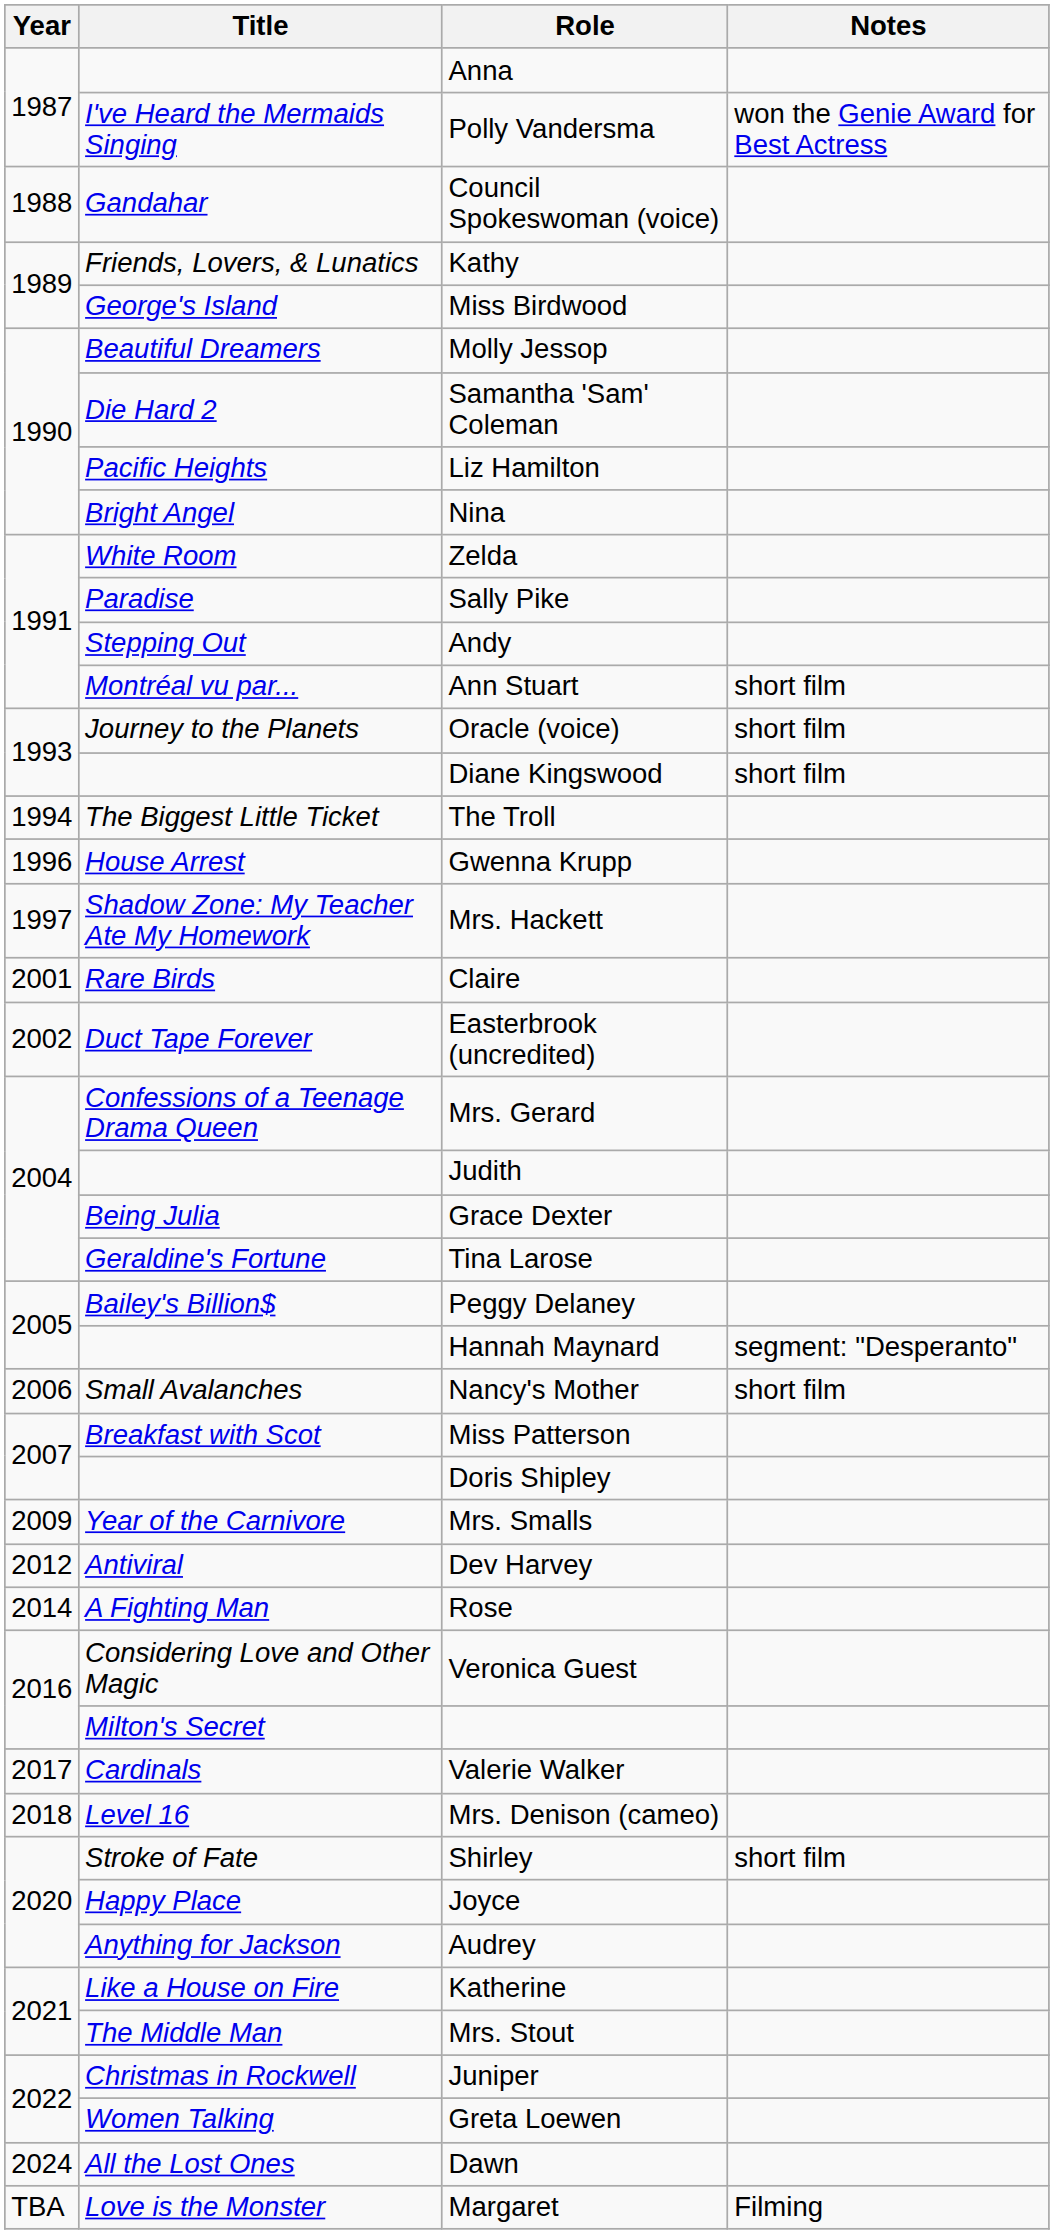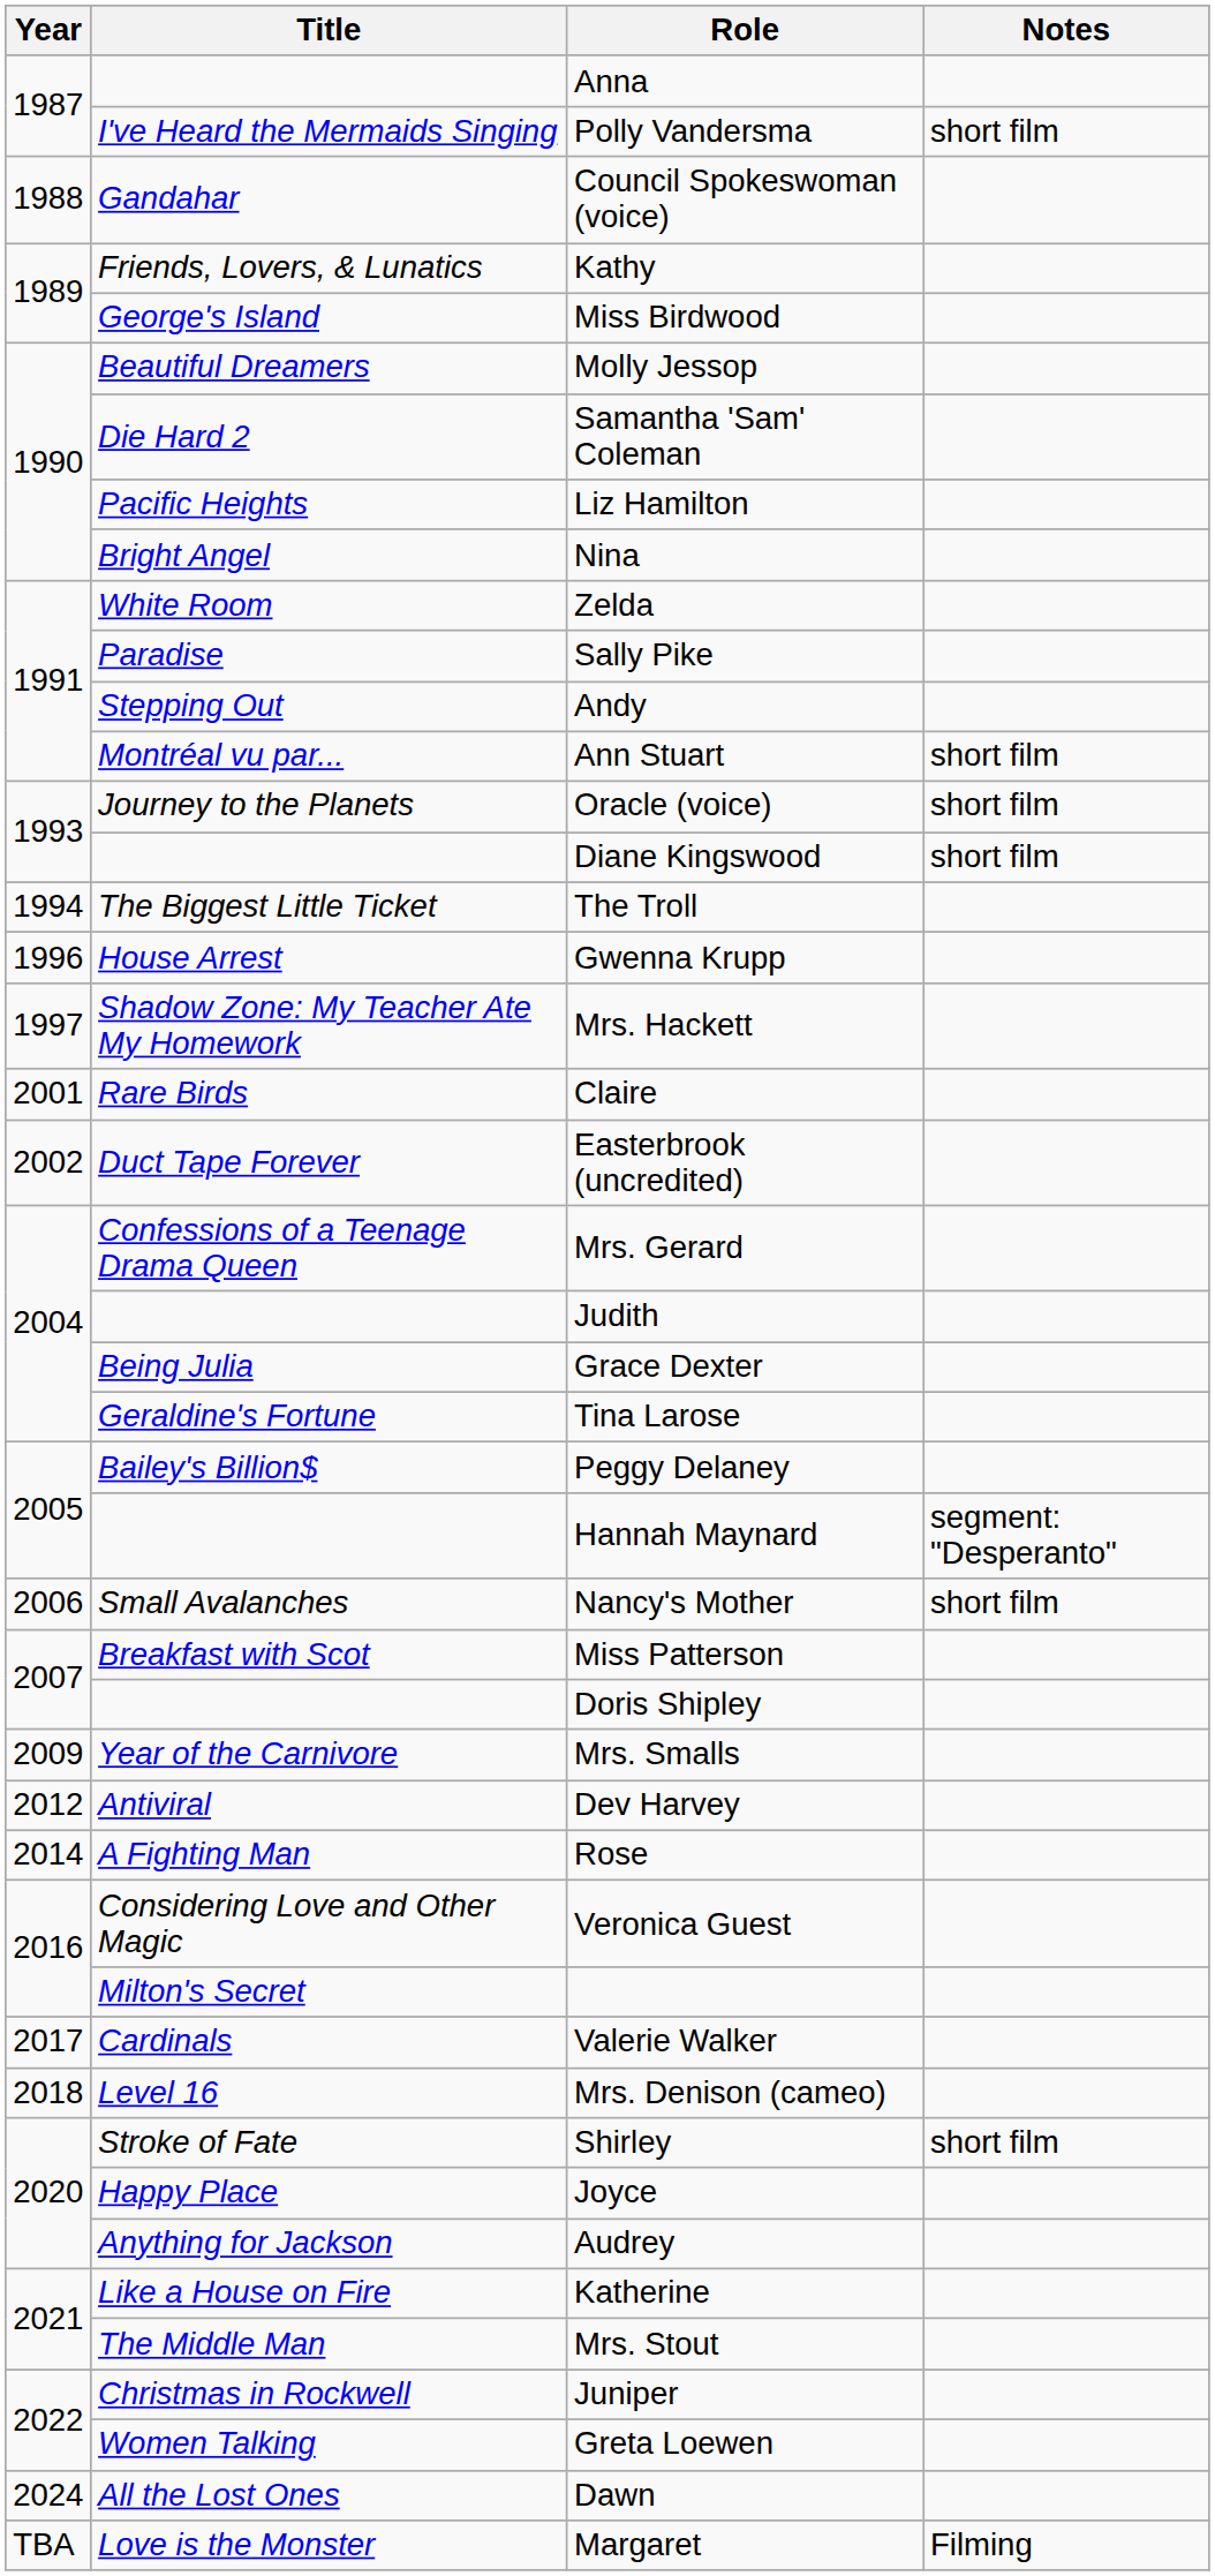 <table class="wikitable sortable">
 <tr>
 <th>Year</th>
 <th>Title</th>
 <th>Role</th>
 <th class="unsortable">Notes</th>
 </tr>
 <tr>
 <td rowspan="2">1987</td>
 <td><em></em></td>
 <td>Anna</td>
 <td></td>
 </tr>
 <tr>
 <td><em><a href='#'>I've Heard the Mermaids Singing</a></em></td>
 <td>Polly Vandersma</td>
-<td>won the <a href='#'>Genie Award</a> for <a href='#'>Best Actress</a></td>
+<td>short film</td>
 </tr>
 <tr>
 <td>1988</td>
 <td><em><a href='#'>Gandahar</a></em></td>
 <td>Council Spokeswoman (voice)</td>
 <td></td>
 </tr>
 <tr>
 <td rowspan="2">1989</td>
 <td><em>Friends, Lovers, & Lunatics</em></td>
 <td>Kathy</td>
 <td></td>
 </tr>
 <tr>
 <td><em><a href='#'>George's Island</a></em></td>
 <td>Miss Birdwood</td>
 <td></td>
 </tr>
 <tr>
 <td rowspan="4">1990</td>
 <td><em><a href='#'>Beautiful Dreamers</a></em></td>
 <td>Molly Jessop</td>
 <td></td>
 </tr>
 <tr>
 <td><em><a href='#'>Die Hard 2</a></em></td>
 <td>Samantha 'Sam' Coleman</td>
 <td></td>
 </tr>
 <tr>
 <td><em><a href='#'>Pacific Heights</a></em></td>
 <td>Liz Hamilton</td>
 <td></td>
 </tr>
 <tr>
 <td><em><a href='#'>Bright Angel</a></em></td>
 <td>Nina</td>
 <td></td>
 </tr>
 <tr>
 <td rowspan="4">1991</td>
 <td><em><a href='#'>White Room</a></em></td>
 <td>Zelda</td>
 <td></td>
 </tr>
 <tr>
 <td><em><a href='#'>Paradise</a></em></td>
 <td>Sally Pike</td>
 <td></td>
 </tr>
 <tr>
 <td><em><a href='#'>Stepping Out</a></em></td>
 <td>Andy</td>
 <td></td>
 </tr>
 <tr>
 <td><em><a href='#'>Montréal vu par...</a></em></td>
 <td>Ann Stuart</td>
 <td>short film</td>
 </tr>
 <tr>
 <td rowspan="2">1993</td>
 <td><em>Journey to the Planets</em></td>
 <td>Oracle (voice)</td>
 <td>short film</td>
 </tr>
 <tr>
 <td><em></em></td>
 <td>Diane Kingswood</td>
 <td>short film</td>
 </tr>
 <tr>
 <td>1994</td>
 <td data-sort-value="Biggest Little Ticket, The"><em>The Biggest Little Ticket</em></td>
 <td>The Troll</td>
 <td></td>
 </tr>
 <tr>
 <td>1996</td>
 <td><em><a href='#'>House Arrest</a></em></td>
 <td>Gwenna Krupp</td>
 <td></td>
 </tr>
 <tr>
 <td>1997</td>
 <td><em><a href='#'>Shadow Zone: My Teacher Ate My Homework</a></em></td>
 <td>Mrs. Hackett</td>
 <td></td>
 </tr>
 <tr>
 <td>2001</td>
 <td><em><a href='#'>Rare Birds</a></em></td>
 <td>Claire</td>
 <td></td>
 </tr>
 <tr>
 <td>2002</td>
 <td><em><a href='#'>Duct Tape Forever</a></em></td>
 <td>Easterbrook (uncredited)</td>
 <td></td>
 </tr>
 <tr>
 <td rowspan="4">2004</td>
 <td><em><a href='#'>Confessions of a Teenage Drama Queen</a></em></td>
 <td>Mrs. Gerard</td>
 <td></td>
 </tr>
 <tr>
 <td><em></em></td>
 <td>Judith</td>
 <td></td>
 </tr>
 <tr>
 <td><em><a href='#'>Being Julia</a></em></td>
 <td>Grace Dexter</td>
 <td></td>
 </tr>
 <tr>
 <td><em><a href='#'>Geraldine's Fortune</a></em></td>
 <td>Tina Larose</td>
 <td></td>
 </tr>
 <tr>
 <td rowspan="2">2005</td>
 <td><em><a href='#'>Bailey's Billion$</a></em></td>
 <td>Peggy Delaney</td>
 <td></td>
 </tr>
 <tr>
 <td><em></em></td>
 <td>Hannah Maynard</td>
 <td>segment: "Desperanto"</td>
 </tr>
 <tr>
 <td>2006</td>
 <td><em>Small Avalanches</em></td>
 <td>Nancy's Mother</td>
 <td>short film</td>
 </tr>
 <tr>
 <td rowspan="2">2007</td>
 <td><em><a href='#'>Breakfast with Scot</a></em></td>
 <td>Miss Patterson</td>
 <td></td>
 </tr>
 <tr>
 <td><em></em></td>
 <td>Doris Shipley</td>
 <td></td>
 </tr>
 <tr>
 <td>2009</td>
 <td><em><a href='#'>Year of the Carnivore</a></em></td>
 <td>Mrs. Smalls</td>
 <td></td>
 </tr>
 <tr>
 <td>2012</td>
 <td><em><a href='#'>Antiviral</a></em></td>
 <td>Dev Harvey</td>
 <td></td>
 </tr>
 <tr>
 <td>2014</td>
 <td data-sort-value="Fighting Man, A"><em><a href='#'>A Fighting Man</a></em></td>
 <td>Rose</td>
 <td></td>
 </tr>
 <tr>
 <td rowspan="2">2016</td>
 <td><em>Considering Love and Other Magic</em></td>
 <td>Veronica Guest</td>
 <td></td>
 </tr>
 <tr>
 <td><em><a href='#'>Milton's Secret</a></em></td>
 <td></td>
 <td></td>
 </tr>
 <tr>
 <td>2017</td>
 <td><em><a href='#'>Cardinals</a></em></td>
 <td>Valerie Walker</td>
 <td></td>
 </tr>
 <tr>
 <td>2018</td>
 <td><em><a href='#'>Level 16</a></em></td>
 <td>Mrs. Denison (cameo)</td>
 <td></td>
 </tr>
 <tr>
 <td rowspan="3">2020</td>
 <td><em>Stroke of Fate</em></td>
 <td>Shirley</td>
 <td>short film</td>
 </tr>
 <tr>
 <td><em><a href='#'>Happy Place</a></em></td>
 <td>Joyce</td>
 <td></td>
 </tr>
 <tr>
 <td><em><a href='#'>Anything for Jackson</a></em></td>
 <td>Audrey</td>
 <td></td>
 </tr>
 <tr>
 <td rowspan="2">2021</td>
 <td><em><a href='#'>Like a House on Fire</a></em></td>
 <td>Katherine</td>
 <td></td>
 </tr>
 <tr>
 <td data-sort-value="Middle Man, The"><em><a href='#'>The Middle Man</a></em></td>
 <td>Mrs. Stout</td>
 <td></td>
 </tr>
 <tr>
 <td rowspan="2">2022</td>
 <td><em><a href='#'>Christmas in Rockwell</a></em></td>
 <td>Juniper</td>
 <td></td>
 </tr>
 <tr>
 <td><em><a href='#'>Women Talking</a></em></td>
 <td>Greta Loewen</td>
 <td></td>
 </tr>
 <tr>
 <td>2024</td>
 <td><em><a href='#'>All the Lost Ones</a></em></td>
 <td>Dawn</td>
 <td></td>
 </tr>
 <tr>
 <td>TBA</td>
 <td><em><a href='#'>Love is the Monster</a></em></td>
 <td>Margaret</td>
 <td>Filming</td>
 </tr>
 </table>
